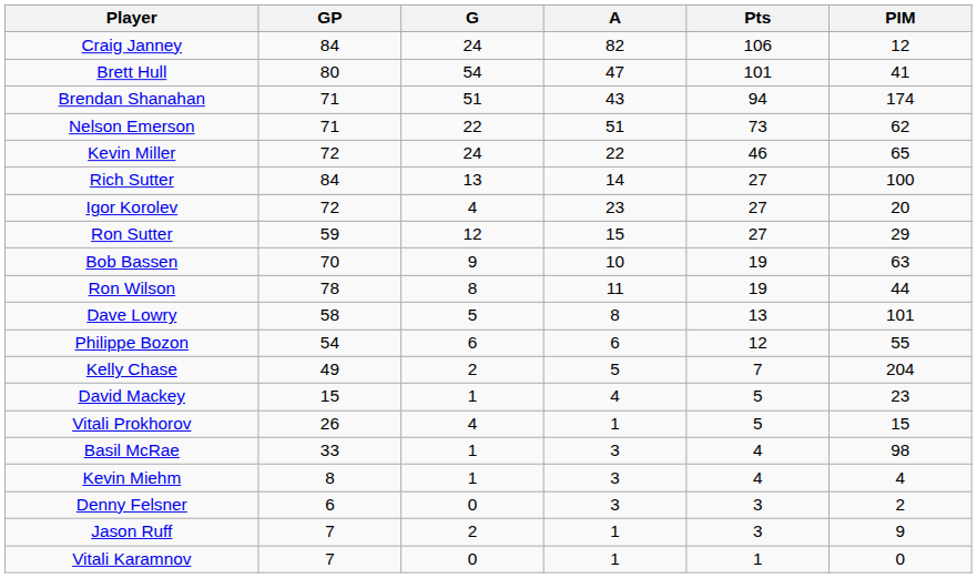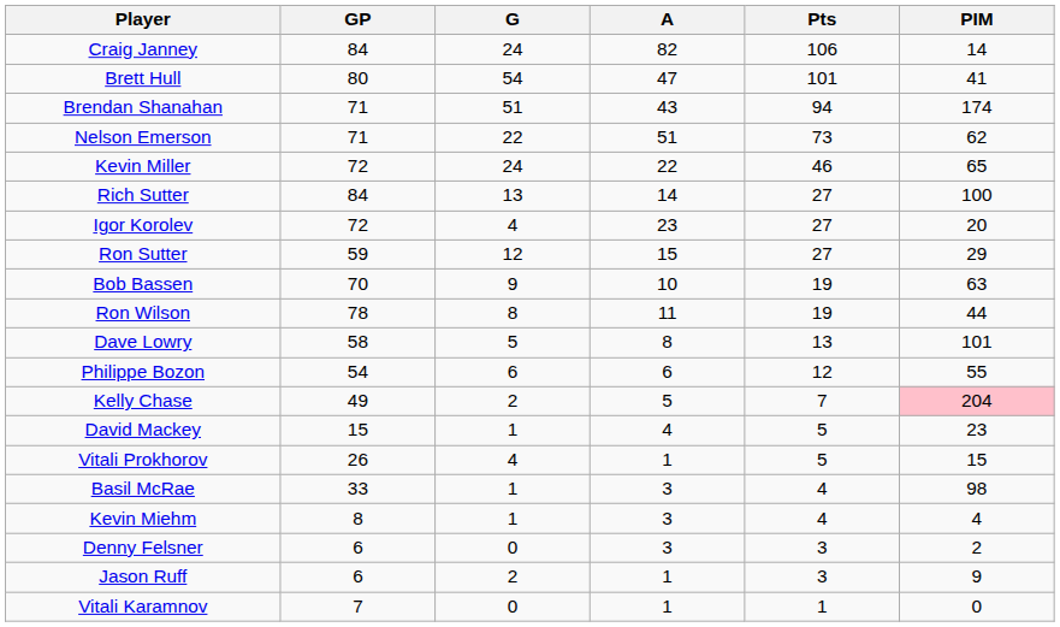 <table class="wikitable sortable">
 <tr>
 <th bgcolor="#DDDDFF" width="16%">Player</th>
 <th bgcolor="#DDDDFF" width="9%">GP</th>
 <th bgcolor="#DDDDFF" width="9%">G</th>
 <th bgcolor="#DDDDFF" width="9%">A</th>
 <th bgcolor="#DDDDFF" width="9%">Pts</th>
 <th bgcolor="#DDDDFF" width="9%">PIM</th>
 </tr>
 <tr align="center">
 <td><a href='#'>Craig Janney</a></td>
 <td>84</td>
 <td>24</td>
 <td>82</td>
 <td>106</td>
-<td>12</td>
+<td>14</td>
 </tr>
 <tr align="center">
 <td><a href='#'>Brett Hull</a></td>
 <td>80</td>
 <td>54</td>
 <td>47</td>
 <td>101</td>
 <td>41</td>
 </tr>
 <tr align="center">
 <td><a href='#'>Brendan Shanahan</a></td>
 <td>71</td>
 <td>51</td>
 <td>43</td>
 <td>94</td>
 <td>174</td>
 </tr>
 <tr align="center">
 <td><a href='#'>Nelson Emerson</a></td>
 <td>71</td>
 <td>22</td>
 <td>51</td>
 <td>73</td>
 <td>62</td>
 </tr>
 <tr align="center">
 <td><a href='#'>Kevin Miller</a></td>
 <td>72</td>
 <td>24</td>
 <td>22</td>
 <td>46</td>
 <td>65</td>
 </tr>
 <tr align="center">
 <td><a href='#'>Rich Sutter</a></td>
 <td>84</td>
 <td>13</td>
 <td>14</td>
 <td>27</td>
 <td>100</td>
 </tr>
 <tr align="center">
 <td><a href='#'>Igor Korolev</a></td>
 <td>72</td>
 <td>4</td>
 <td>23</td>
 <td>27</td>
 <td>20</td>
 </tr>
 <tr align="center">
 <td><a href='#'>Ron Sutter</a></td>
 <td>59</td>
 <td>12</td>
 <td>15</td>
 <td>27</td>
 <td>29</td>
 </tr>
 <tr align="center">
 <td><a href='#'>Bob Bassen</a></td>
 <td>70</td>
 <td>9</td>
 <td>10</td>
 <td>19</td>
 <td>63</td>
 </tr>
 <tr align="center">
 <td><a href='#'>Ron Wilson</a></td>
 <td>78</td>
 <td>8</td>
 <td>11</td>
 <td>19</td>
 <td>44</td>
 </tr>
 <tr align="center">
 <td><a href='#'>Dave Lowry</a></td>
 <td>58</td>
 <td>5</td>
 <td>8</td>
 <td>13</td>
 <td>101</td>
 </tr>
 <tr align="center">
 <td><a href='#'>Philippe Bozon</a></td>
 <td>54</td>
 <td>6</td>
 <td>6</td>
 <td>12</td>
 <td>55</td>
 </tr>
 <tr align="center">
 <td><a href='#'>Kelly Chase</a></td>
 <td>49</td>
 <td>2</td>
 <td>5</td>
 <td>7</td>
-<td>204</td>
+<td style="background: pink;">204</td>
 </tr>
 <tr align="center">
 <td><a href='#'>David Mackey</a></td>
 <td>15</td>
 <td>1</td>
 <td>4</td>
 <td>5</td>
 <td>23</td>
 </tr>
 <tr align="center">
 <td><a href='#'>Vitali Prokhorov</a></td>
 <td>26</td>
 <td>4</td>
 <td>1</td>
 <td>5</td>
 <td>15</td>
 </tr>
 <tr align="center">
 <td><a href='#'>Basil McRae</a></td>
 <td>33</td>
 <td>1</td>
 <td>3</td>
 <td>4</td>
 <td>98</td>
 </tr>
 <tr align="center">
 <td><a href='#'>Kevin Miehm</a></td>
 <td>8</td>
 <td>1</td>
 <td>3</td>
 <td>4</td>
 <td>4</td>
 </tr>
 <tr align="center">
 <td><a href='#'>Denny Felsner</a></td>
 <td>6</td>
 <td>0</td>
 <td>3</td>
 <td>3</td>
 <td>2</td>
 </tr>
 <tr align="center">
 <td><a href='#'>Jason Ruff</a></td>
-<td>7</td>
+<td>6</td>
 <td>2</td>
 <td>1</td>
 <td>3</td>
 <td>9</td>
 </tr>
 <tr align="center">
 <td><a href='#'>Vitali Karamnov</a></td>
 <td>7</td>
 <td>0</td>
 <td>1</td>
 <td>1</td>
 <td>0</td>
 </tr>
 </table>
